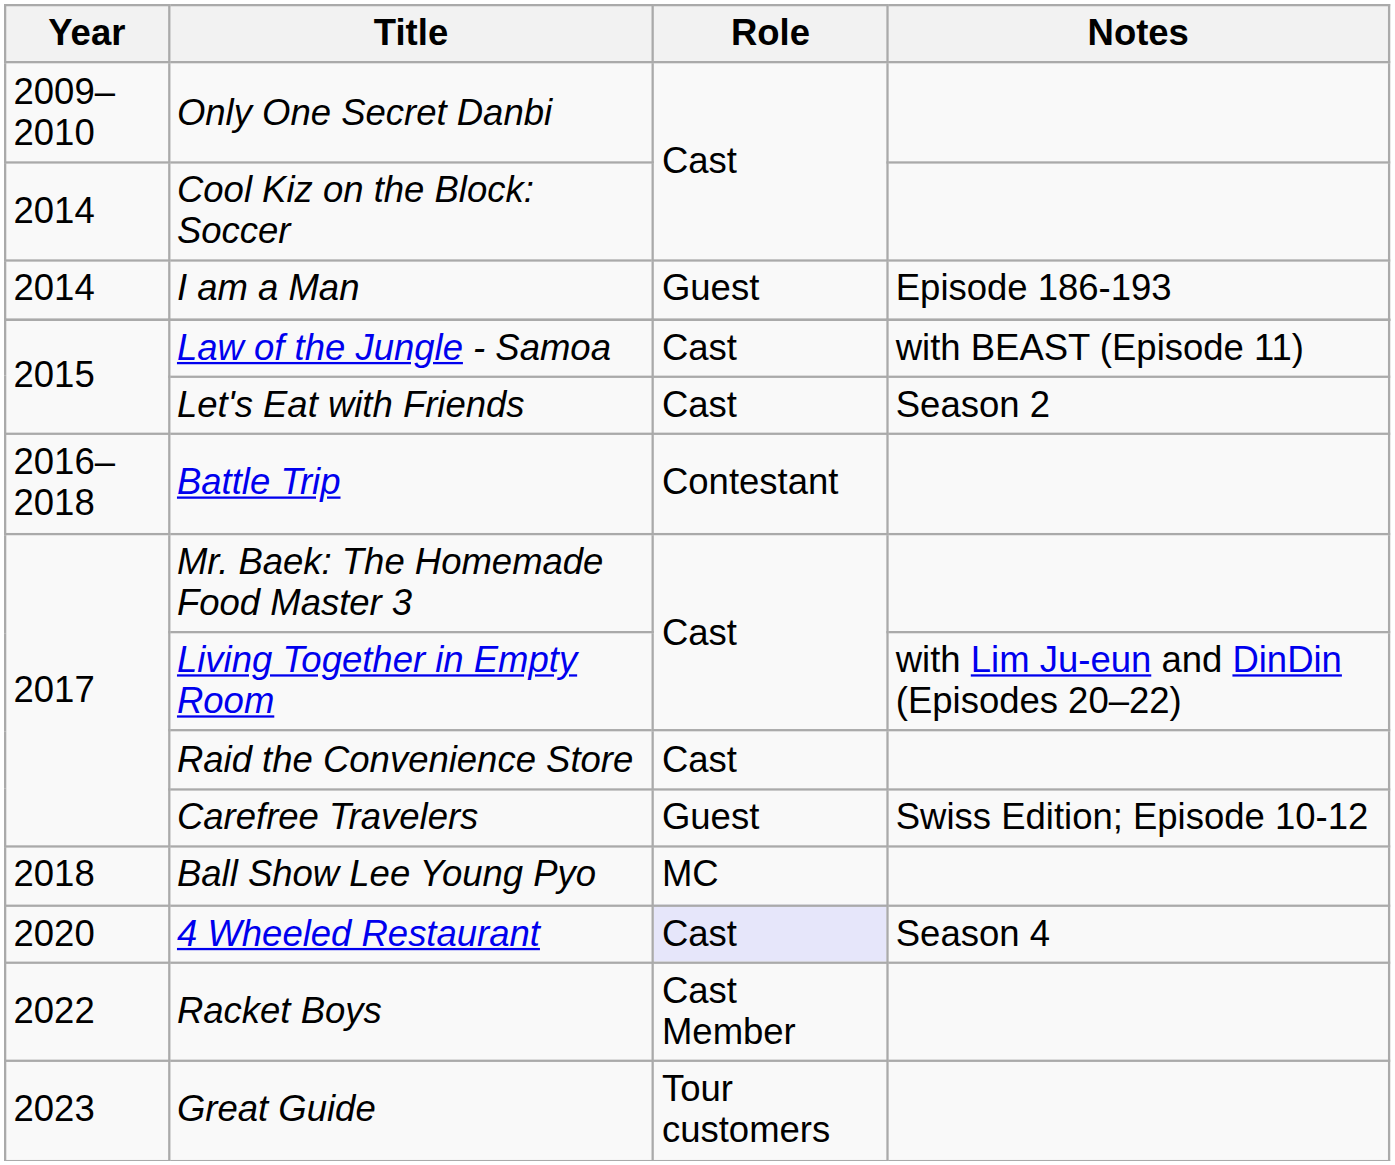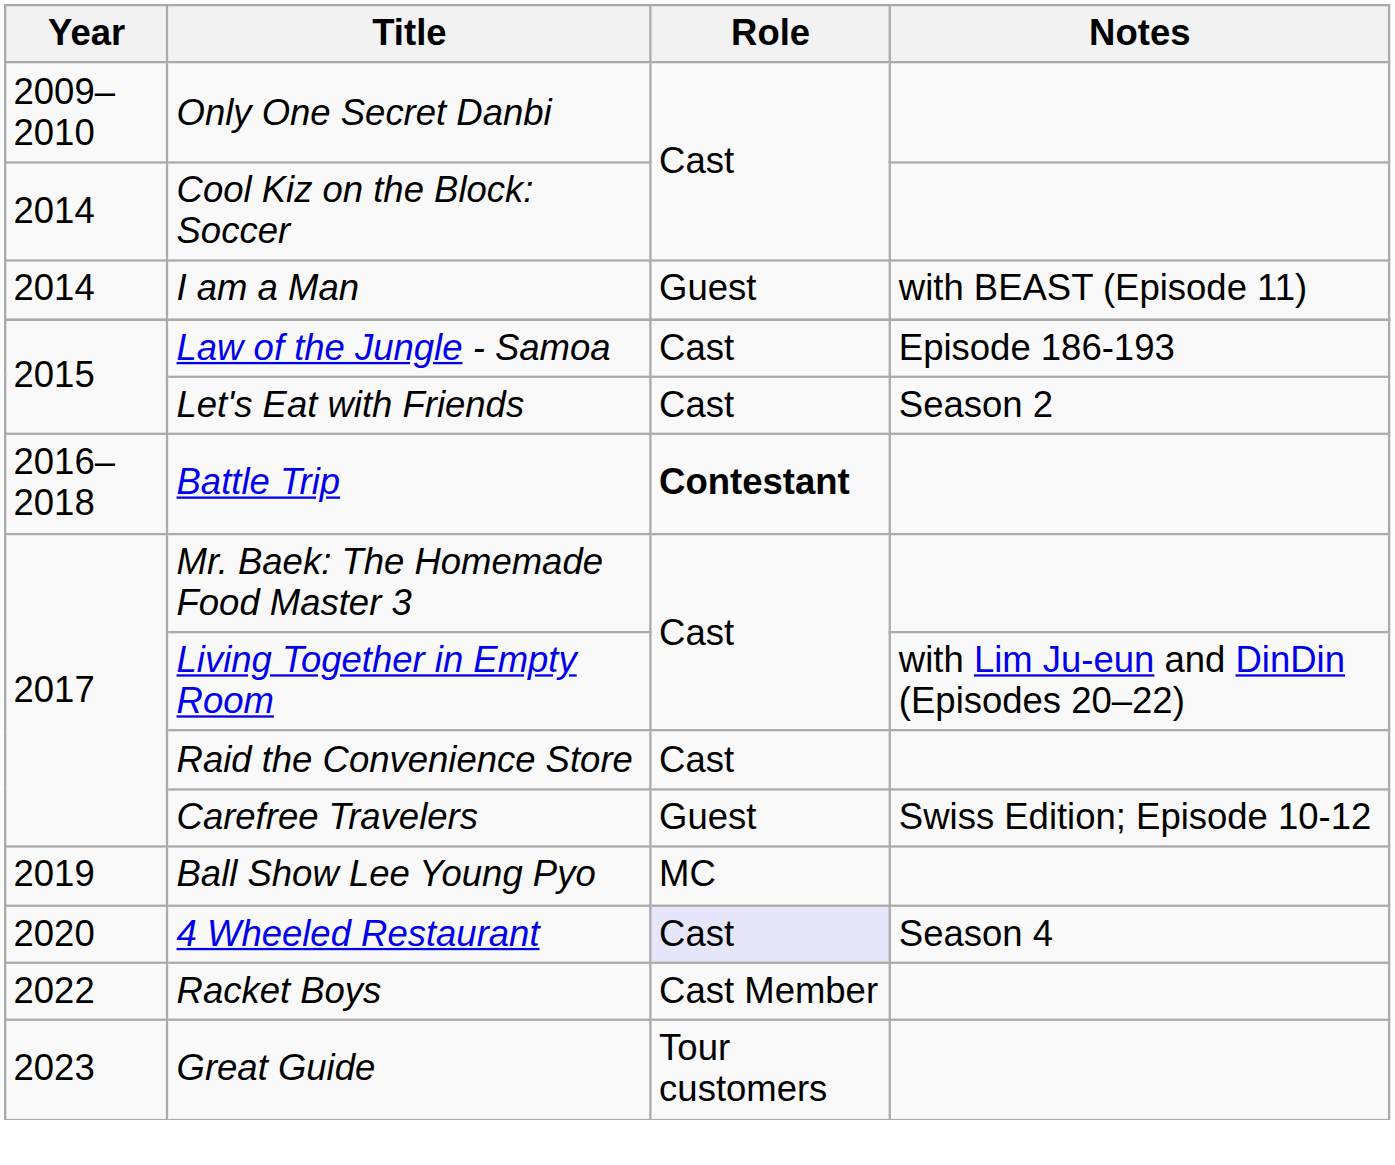 <table class="wikitable">
 <tr>
 <th>Year</th>
 <th>Title</th>
 <th>Role</th>
 <th>Notes</th>
 </tr>
 <tr>
 <td>2009–2010</td>
 <td><em>Only One Secret Danbi</em></td>
 <td rowspan=2>Cast</td>
 <td></td>
 </tr>
 <tr>
 <td>2014</td>
 <td><em>Cool Kiz on the Block: Soccer</em></td>
 <td></td>
 </tr>
 <tr>
 <td>2014</td>
 <td><em>I am a Man</em></td>
 <td>Guest</td>
-<td>Episode 186-193</td>
+<td>with BEAST (Episode 11)</td>
 </tr>
 <tr>
 </tr>
 <tr>
 <td rowspan="2">2015</td>
 <td><em><a href='#'>Law of the Jungle</a> - Samoa</em></td>
 <td>Cast</td>
-<td>with BEAST (Episode 11)</td>
+<td>Episode 186-193</td>
 </tr>
 <tr>
 <td><em>Let's Eat with Friends</em></td>
 <td>Cast</td>
 <td>Season 2</td>
 </tr>
 <tr>
 <td>2016–2018</td>
 <td><em><a href='#'>Battle Trip</a></em></td>
-<td>Contestant</td>
+<td><strong>Contestant</strong></td>
 <td with Sul Min-seok (Episode 1)></td>
 </tr>
 <tr>
 <td rowspan=4>2017</td>
 <td><em>Mr. Baek: The Homemade Food Master 3</em></td>
 <td rowspan=2>Cast</td>
 <td></td>
 </tr>
 <tr>
 <td><em><a href='#'>Living Together in Empty Room</a></em></td>
 <td>with <a href='#'>Lim Ju-eun</a> and <a href='#'>DinDin</a> (Episodes 20–22)</td>
 </tr>
 <tr>
 <td><em>Raid the Convenience Store</em></td>
 <td>Cast</td>
 <td></td>
 </tr>
 <tr>
 <td><em>Carefree Travelers</em></td>
 <td>Guest</td>
 <td>Swiss Edition; Episode 10-12</td>
 </tr>
 <tr>
-<td>2018</td>
+<td>2019</td>
 <td><em>Ball Show Lee Young Pyo</em></td>
 <td>MC</td>
 <td></td>
 </tr>
 <tr>
 <td>2020</td>
 <td><em><a href='#'>4 Wheeled Restaurant</a></em></td>
 <td style="background: lavender;">Cast</td>
 <td>Season 4</td>
 </tr>
 <tr>
 <td>2022</td>
 <td><em>Racket Boys</em></td>
 <td>Cast Member</td>
 <td></td>
 </tr>
 <tr>
 <td>2023</td>
 <td><em>Great Guide</em></td>
 <td>Tour customers</td>
 <td></td>
 </tr>
 </table>
